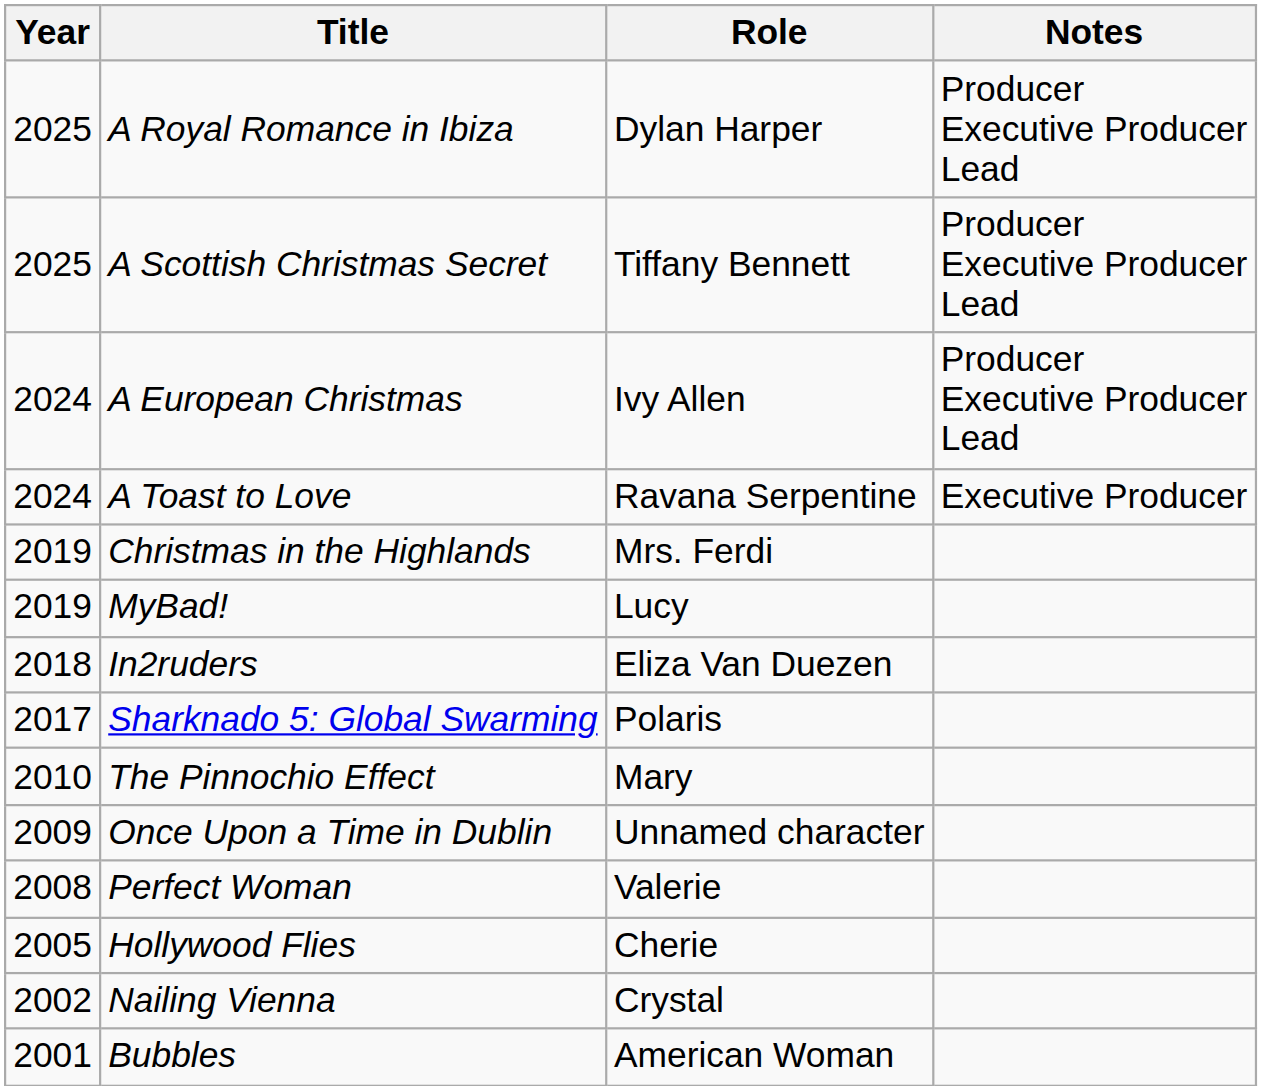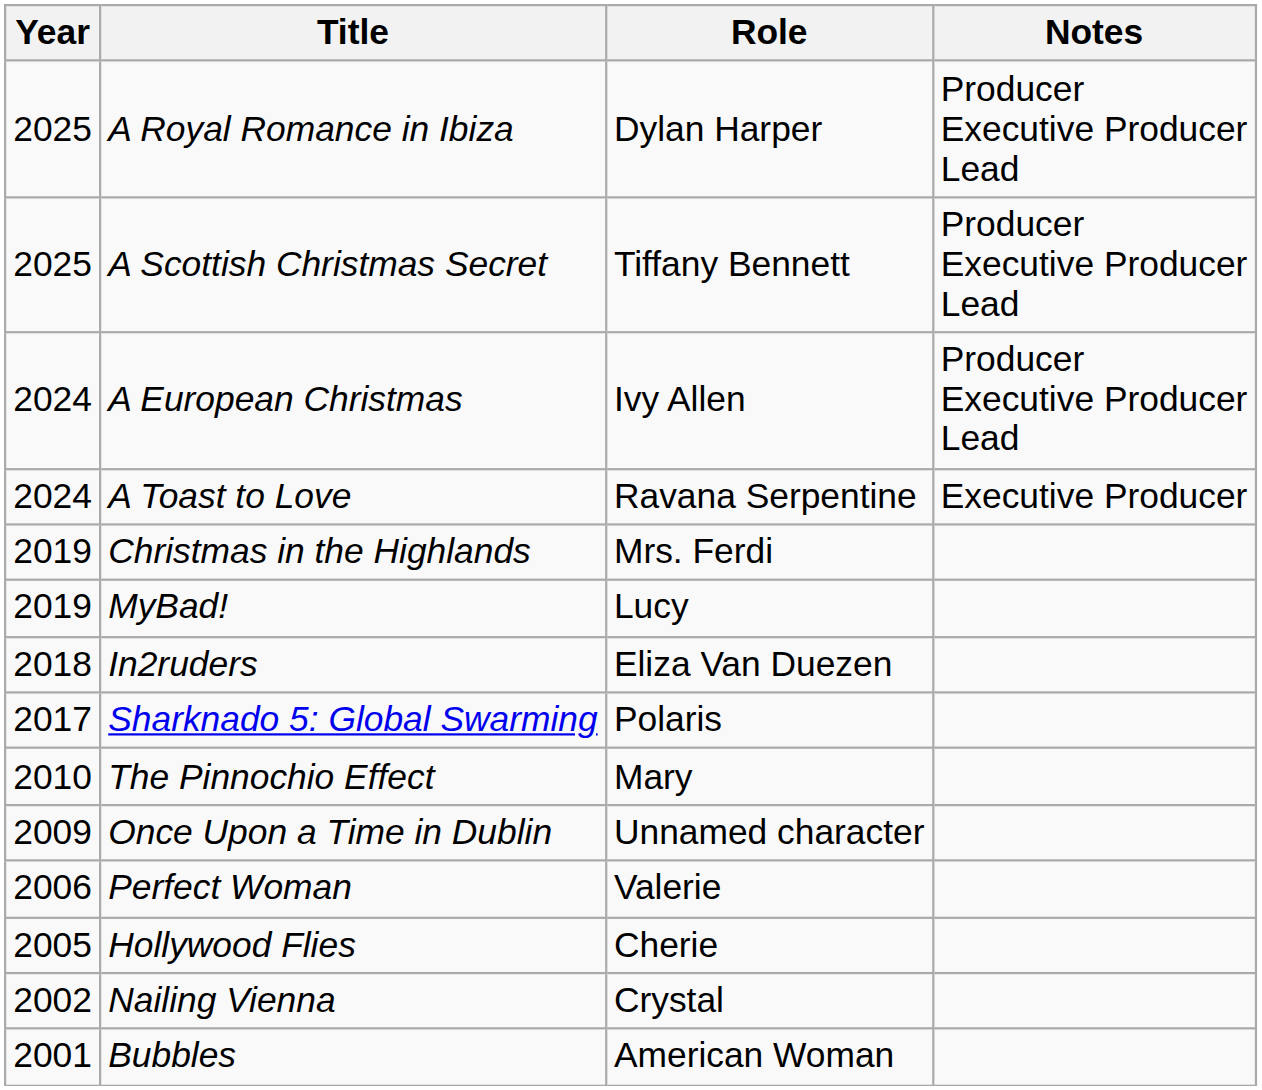 <table class="wikitable">
 <tr>
 <th>Year</th>
 <th>Title</th>
 <th>Role</th>
 <th>Notes</th>
 </tr>
 <tr>
 <td>2025</td>
 <td><em>A Royal Romance in Ibiza</em></td>
 <td>Dylan Harper</td>
 <td>Producer<br>Executive Producer<br>Lead</td>
 </tr>
 <tr>
 <td>2025</td>
 <td><em>A Scottish Christmas Secret</em></td>
 <td>Tiffany Bennett</td>
 <td>Producer<br>Executive Producer<br>Lead</td>
 </tr>
 <tr>
 <td>2024</td>
 <td><em>A European Christmas</em></td>
 <td>Ivy Allen</td>
 <td>Producer<br>Executive Producer<br>Lead</td>
 </tr>
 <tr>
 <td>2024</td>
 <td><em>A Toast to Love</em></td>
 <td>Ravana Serpentine</td>
 <td>Executive Producer</td>
 </tr>
 <tr>
 <td>2019</td>
 <td><em>Christmas in the Highlands</em></td>
 <td>Mrs. Ferdi</td>
 <td></td>
 </tr>
 <tr>
 <td>2019</td>
 <td><em>MyBad!</em></td>
 <td>Lucy</td>
 <td></td>
 </tr>
 <tr>
 <td>2018</td>
 <td><em>In2ruders</em></td>
 <td>Eliza Van Duezen</td>
 <td></td>
 </tr>
 <tr>
 <td>2017</td>
 <td><em><a href='#'>Sharknado 5: Global Swarming</a></em></td>
 <td>Polaris</td>
 <td></td>
 </tr>
 <tr>
 <td>2010</td>
 <td><em>The Pinnochio Effect</em></td>
 <td>Mary</td>
 <td></td>
 </tr>
 <tr>
 <td>2009</td>
 <td><em>Once Upon a Time in Dublin</em></td>
 <td>Unnamed character</td>
 <td></td>
 </tr>
 <tr>
-<td>2008</td>
+<td>2006</td>
 <td><em>Perfect Woman</em></td>
 <td>Valerie</td>
 <td></td>
 </tr>
 <tr>
 <td>2005</td>
 <td><em>Hollywood Flies</em></td>
 <td>Cherie</td>
 <td></td>
 </tr>
 <tr>
 <td>2002</td>
 <td><em>Nailing Vienna</em></td>
 <td>Crystal</td>
 <td></td>
 </tr>
 <tr>
 <td>2001</td>
 <td><em>Bubbles</em></td>
 <td>American Woman</td>
 <td></td>
 </tr>
 </table>
